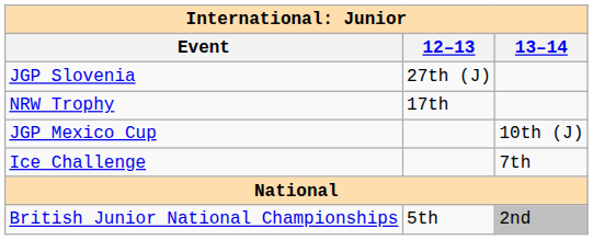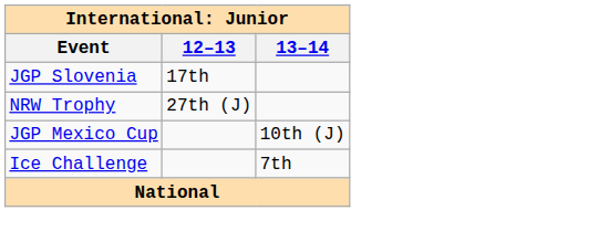 <table class="wikitable">
 <tr>
 <th style="background-color: #ffdead; " colspan="3">International: Junior</th>
 </tr>
 <tr>
 <th>Event</th>
 <th><a href='#'>12–13</a></th>
 <th><a href='#'>13–14</a></th>
 </tr>
 <tr>
 <td><a href='#'>JGP Slovenia</a></td>
-<td>27th (J)</td>
+<td>17th</td>
 <td></td>
 </tr>
 <tr>
 <td><a href='#'>NRW Trophy</a></td>
-<td>17th</td>
+<td>27th (J)</td>
 <td></td>
 </tr>
 <tr>
 <td><a href='#'>JGP Mexico Cup</a></td>
 <td></td>
 <td>10th (J)</td>
 </tr>
 <tr>
 <td><a href='#'>Ice Challenge</a></td>
 <td></td>
 <td>7th</td>
 </tr>
 <tr>
 <th style="background-color: #ffdead; " colspan="3">National</th>
 </tr>
-<tr>
-<td><a href='#'>British Junior National Championships</a></td>
-<td>5th</td>
-<td bgcolor=silver>2nd</td>
-</tr>
 </table>
